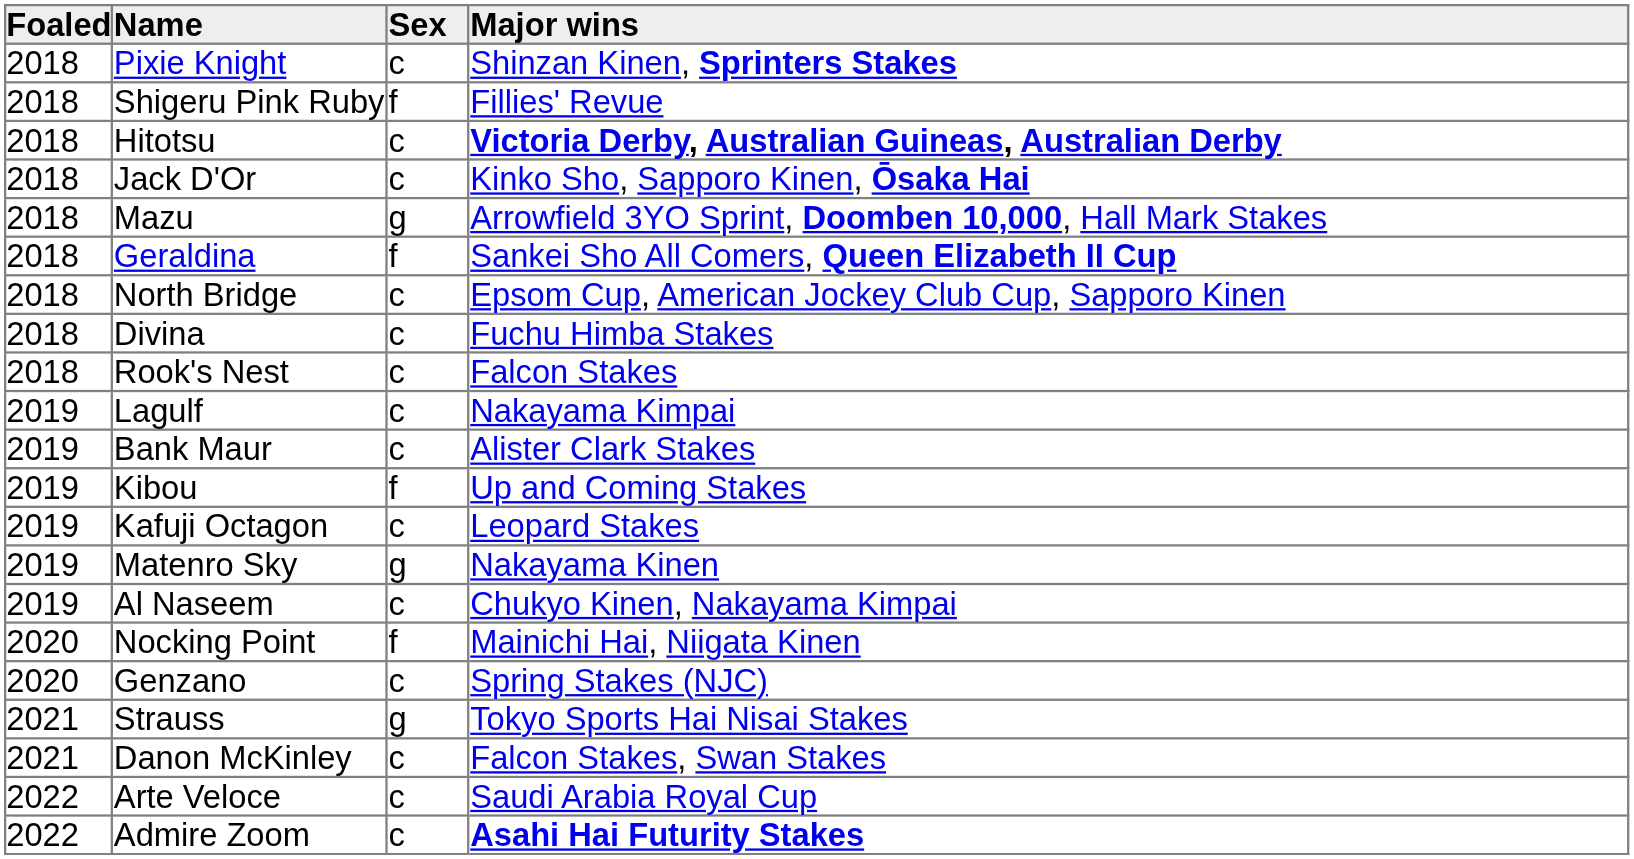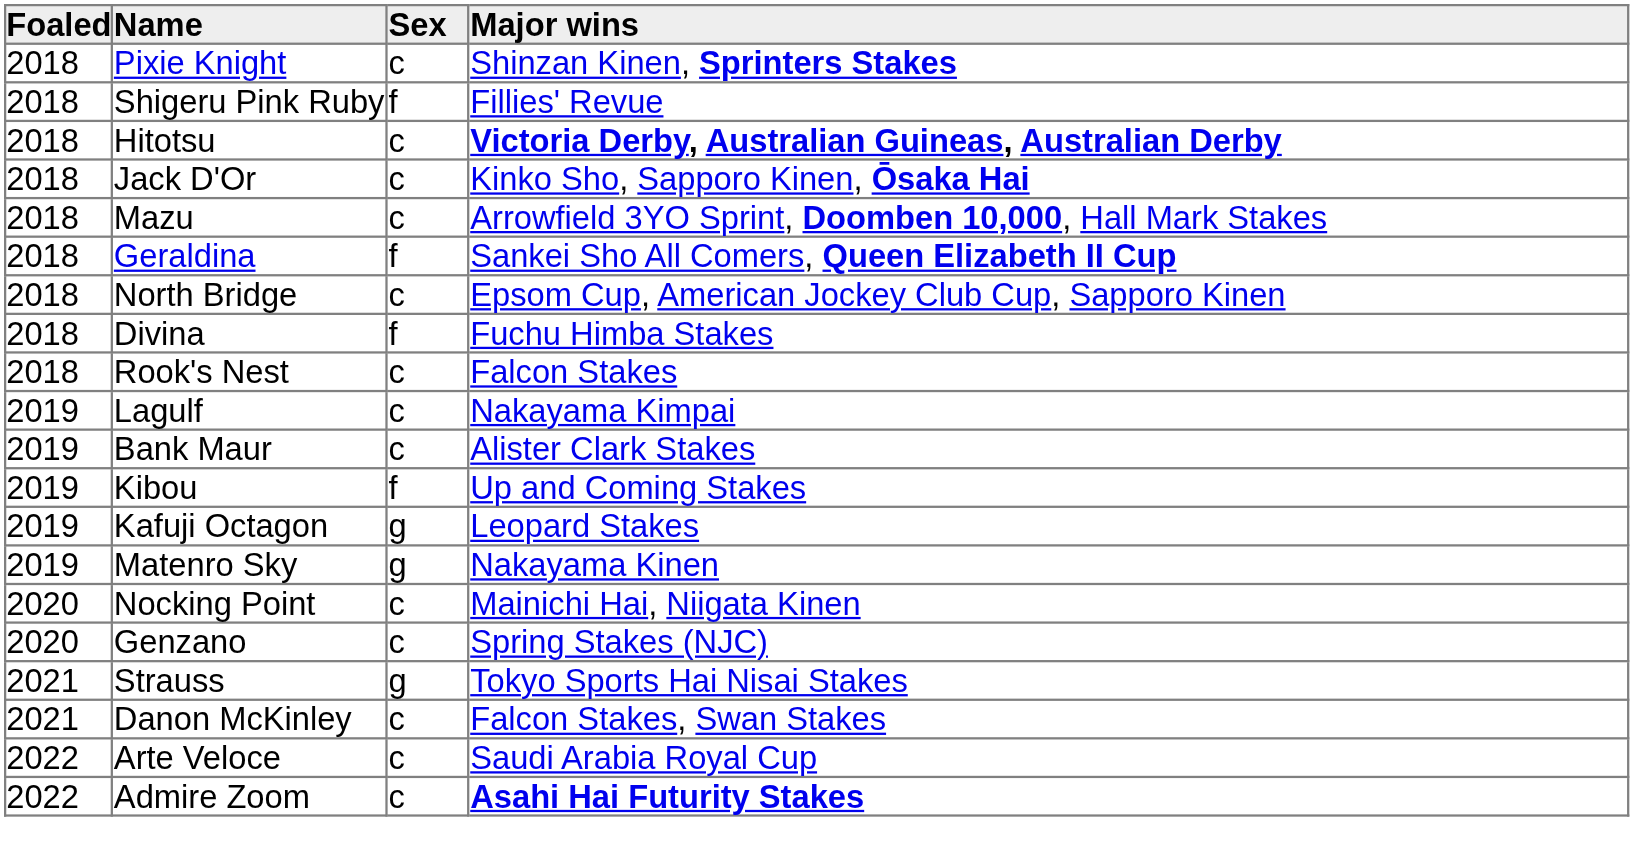 <table border="1" cellpadding="0" style="border-collapse: collapse; font-size:90%">
 <tr bgcolor="#eeeeee">
 <td width="35px"><strong>Foaled</strong></td>
 <td width="120px"><strong>Name</strong></td>
 <td width="35px"><strong>Sex</strong></td>
 <td width="510px"><strong>Major wins</strong></td>
 </tr>
 <tr>
 <td>2018</td>
 <td><a href='#'>Pixie Knight</a></td>
 <td>c</td>
 <td><a href='#'>Shinzan Kinen</a>, <strong><a href='#'>Sprinters Stakes</a></strong></td>
 </tr>
 <tr>
 <td>2018</td>
 <td>Shigeru Pink Ruby</td>
 <td>f</td>
 <td><a href='#'>Fillies' Revue</a></td>
 </tr>
 <tr>
 <td>2018</td>
 <td>Hitotsu</td>
 <td>c</td>
 <td><strong><a href='#'>Victoria Derby</a>, <a href='#'>Australian Guineas</a>, <a href='#'>Australian Derby</a></strong></td>
 </tr>
 <tr>
 <td>2018</td>
 <td>Jack D'Or</td>
 <td>c</td>
 <td><a href='#'>Kinko Sho</a>, <a href='#'>Sapporo Kinen</a>, <strong><a href='#'>Ōsaka Hai</a></strong></td>
 </tr>
 <tr>
 <td>2018</td>
 <td>Mazu</td>
-<td>g</td>
+<td>c</td>
 <td><a href='#'>Arrowfield 3YO Sprint</a>, <strong><a href='#'>Doomben 10,000</a></strong>, <a href='#'>Hall Mark Stakes</a></td>
 </tr>
 <tr>
 <td>2018</td>
 <td><a href='#'>Geraldina</a></td>
 <td>f</td>
 <td><a href='#'>Sankei Sho All Comers</a>, <a href='#'><strong>Queen Elizabeth II Cup</strong></a></td>
 </tr>
 <tr>
 <td>2018</td>
 <td>North Bridge</td>
 <td>c</td>
 <td><a href='#'>Epsom Cup</a>, <a href='#'>American Jockey Club Cup</a>, <a href='#'>Sapporo Kinen</a></td>
 </tr>
 <tr>
 <td>2018</td>
 <td>Divina</td>
-<td>c</td>
+<td>f</td>
 <td><a href='#'>Fuchu Himba Stakes</a></td>
 </tr>
 <tr>
 <td>2018</td>
 <td>Rook's Nest</td>
 <td>c</td>
 <td><a href='#'>Falcon Stakes</a></td>
 </tr>
 <tr>
 <td>2019</td>
 <td>Lagulf</td>
 <td>c</td>
 <td><a href='#'>Nakayama Kimpai</a></td>
 </tr>
 <tr>
 <td>2019</td>
 <td>Bank Maur</td>
 <td>c</td>
 <td><a href='#'>Alister Clark Stakes</a></td>
 </tr>
 <tr>
 <td>2019</td>
 <td>Kibou</td>
 <td>f</td>
 <td><a href='#'>Up and Coming Stakes</a></td>
 </tr>
 <tr>
 <td>2019</td>
 <td>Kafuji Octagon</td>
-<td>c</td>
+<td>g</td>
 <td><a href='#'>Leopard Stakes</a></td>
 </tr>
 <tr>
 <td>2019</td>
 <td>Matenro Sky</td>
 <td>g</td>
 <td><a href='#'>Nakayama Kinen</a></td>
 </tr>
 <tr>
-<td>2019</td>
-<td>Al Naseem</td>
-<td>c</td>
-<td><a href='#'>Chukyo Kinen</a>, <a href='#'>Nakayama Kimpai</a></td>
-</tr>
-<tr>
 <td>2020</td>
 <td>Nocking Point</td>
-<td>f</td>
+<td>c</td>
 <td><a href='#'>Mainichi Hai</a>, <a href='#'>Niigata Kinen</a></td>
 </tr>
 <tr>
 <td>2020</td>
 <td>Genzano</td>
 <td>c</td>
 <td><a href='#'>Spring Stakes (NJC)</a></td>
 </tr>
 <tr>
 <td>2021</td>
 <td>Strauss</td>
 <td>g</td>
 <td><a href='#'>Tokyo Sports Hai Nisai Stakes</a></td>
 </tr>
 <tr>
 <td>2021</td>
 <td>Danon McKinley</td>
 <td>c</td>
 <td><a href='#'>Falcon Stakes</a>, <a href='#'>Swan Stakes</a></td>
 </tr>
 <tr>
 <td>2022</td>
 <td>Arte Veloce</td>
 <td>c</td>
 <td><a href='#'>Saudi Arabia Royal Cup</a></td>
 </tr>
 <tr>
 <td>2022</td>
 <td>Admire Zoom</td>
 <td>c</td>
 <td><strong><a href='#'>Asahi Hai Futurity Stakes</a></strong></td>
 </tr>
 </table>
